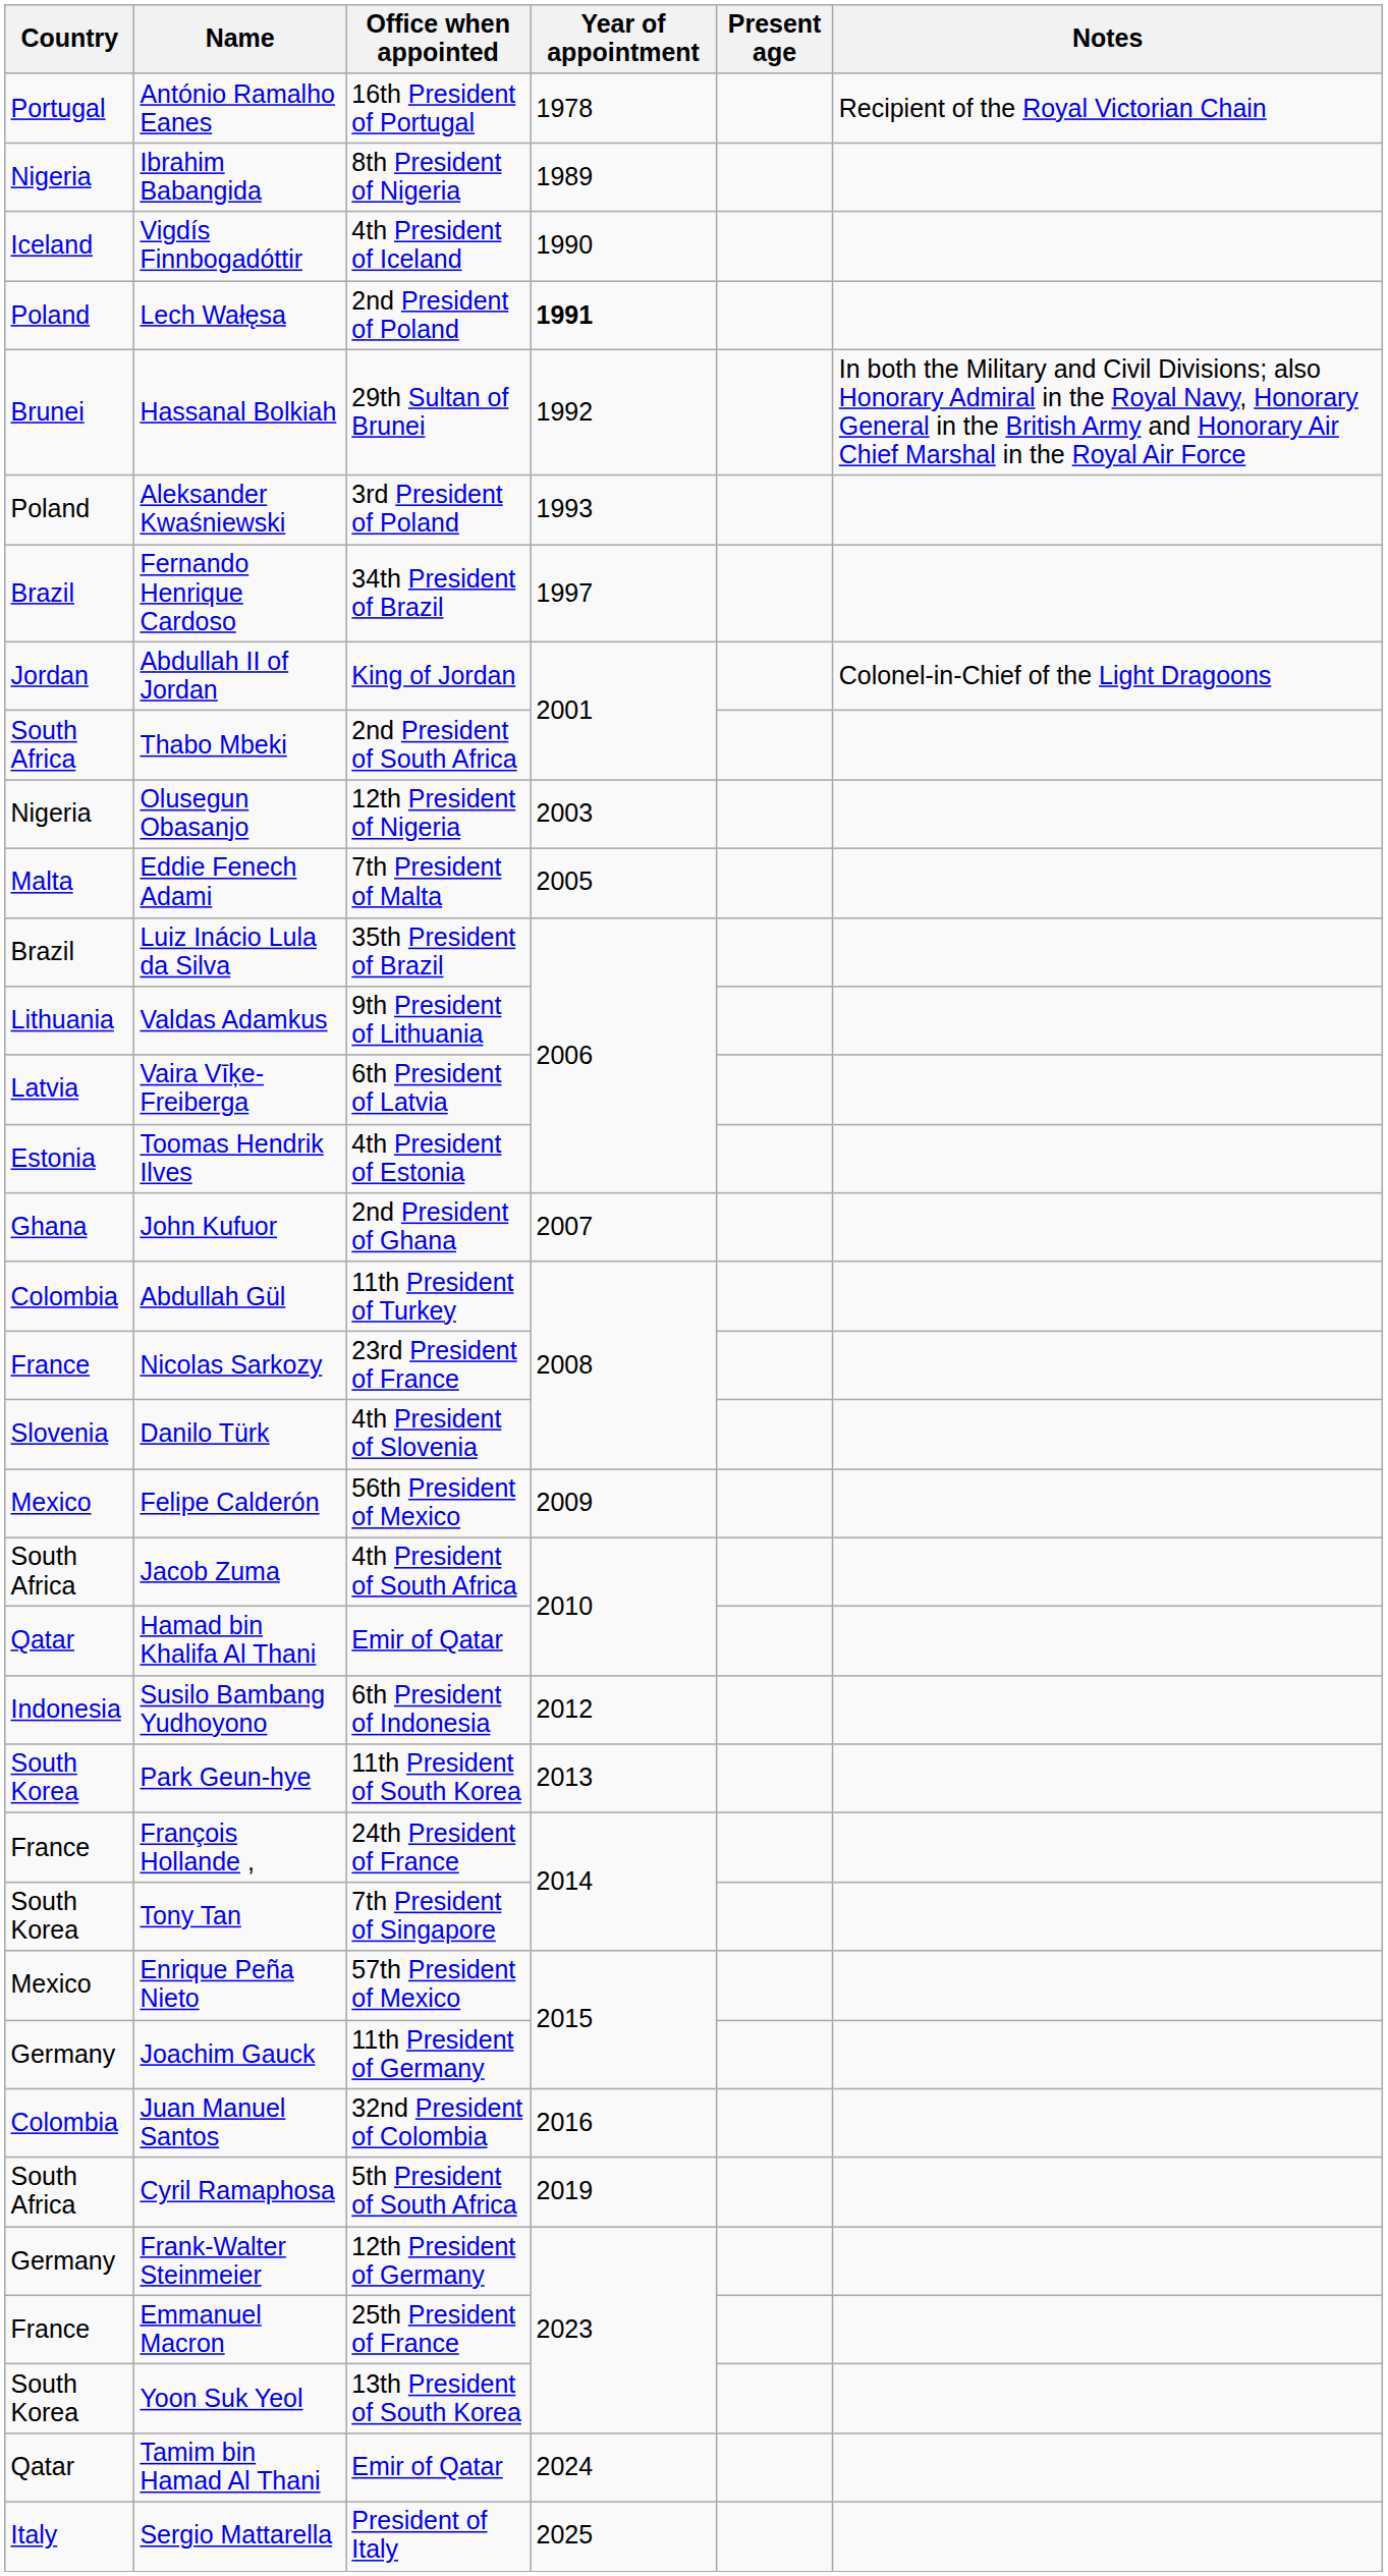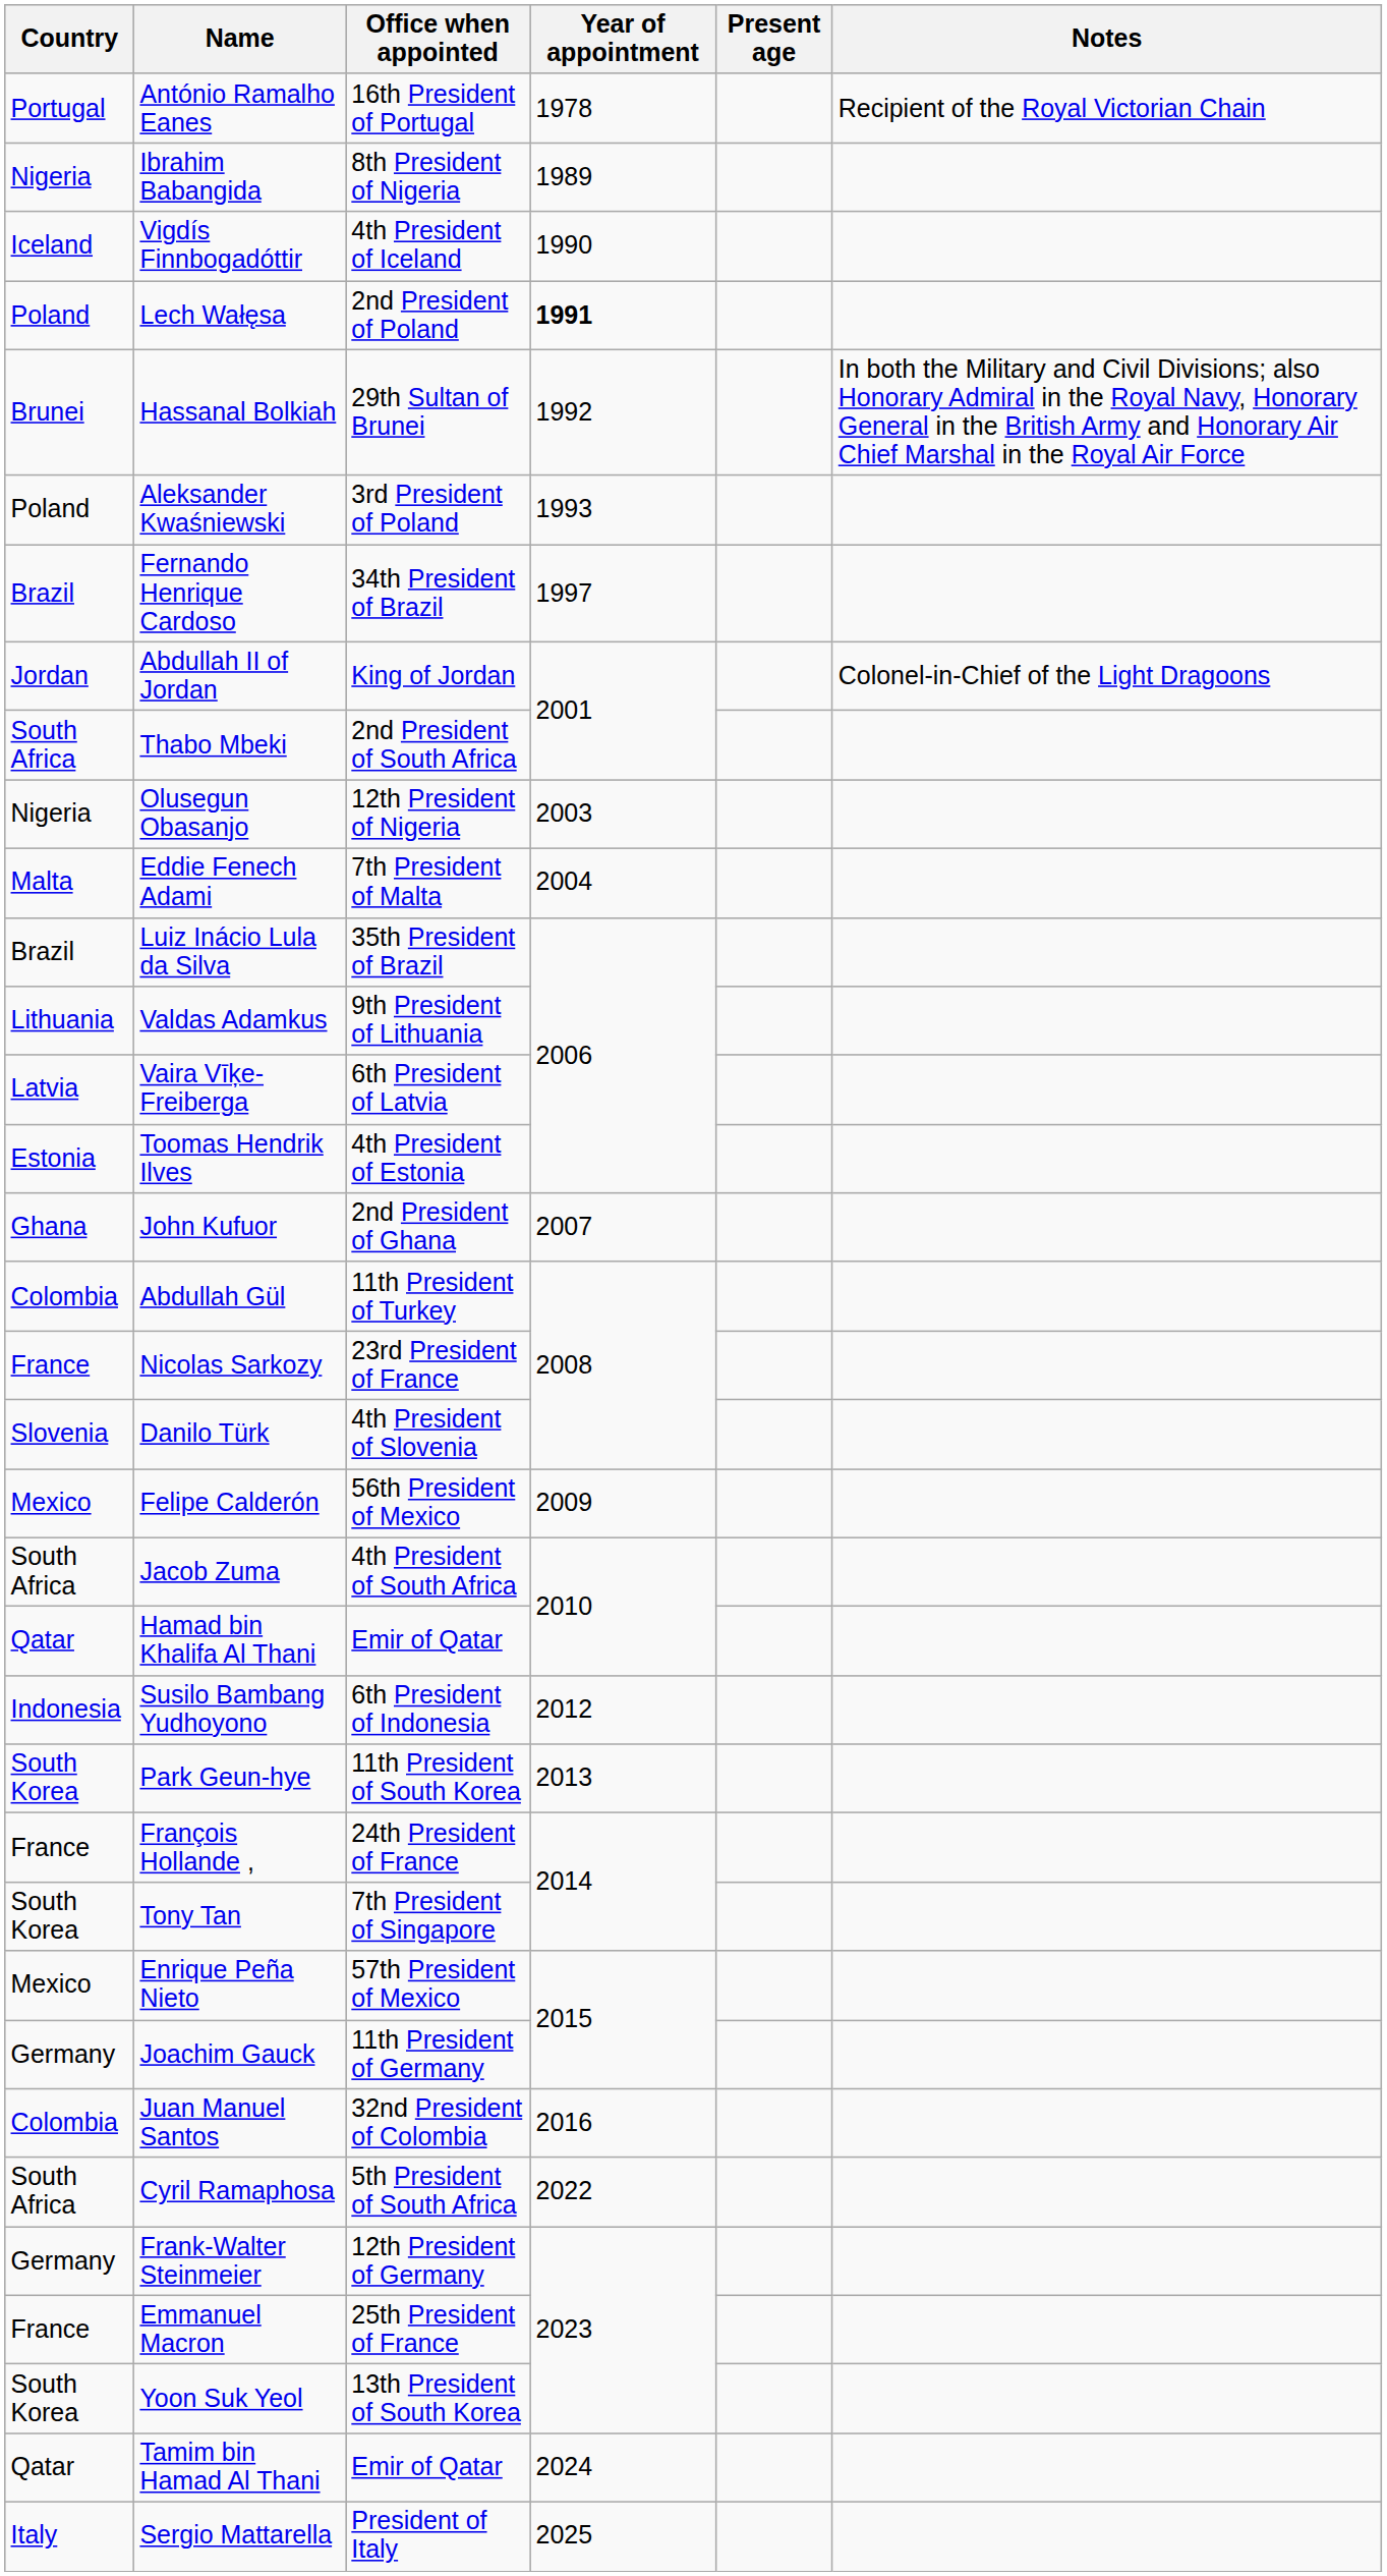 <table class="wikitable">
 <tr>
 <th>Country</th>
 <th>Name</th>
 <th>Office when appointed</th>
 <th>Year of appointment</th>
 <th><strong>Present age</strong></th>
 <th>Notes</th>
 </tr>
 <tr>
 <td><a href='#'>Portugal</a></td>
 <td><a href='#'>António Ramalho Eanes</a> </td>
 <td>16th <a href='#'>President of Portugal</a></td>
 <td>1978</td>
 <td></td>
 <td>Recipient of the <a href='#'>Royal Victorian Chain</a></td>
 </tr>
 <tr>
 <td><a href='#'>Nigeria</a></td>
 <td><a href='#'>Ibrahim Babangida</a> </td>
 <td>8th <a href='#'>President of Nigeria</a></td>
 <td>1989</td>
 <td></td>
 <td></td>
 </tr>
 <tr>
 <td><a href='#'>Iceland</a></td>
 <td><a href='#'>Vigdís Finnbogadóttir</a> </td>
 <td>4th <a href='#'>President of Iceland</a></td>
 <td>1990</td>
 <td></td>
 <td></td>
 </tr>
 <tr>
 <td><a href='#'>Poland</a></td>
 <td><a href='#'>Lech Wałęsa</a> </td>
 <td>2nd <a href='#'>President of Poland</a></td>
 <td><strong>1991</strong></td>
 <td></td>
 <td></td>
 </tr>
 <tr>
 <td><a href='#'>Brunei</a></td>
 <td><a href='#'>Hassanal Bolkiah</a> </td>
 <td>29th <a href='#'>Sultan of Brunei</a></td>
 <td>1992</td>
 <td></td>
 <td>In both the Military and Civil Divisions; also <a href='#'>Honorary Admiral</a> in the <a href='#'>Royal Navy</a>, <a href='#'>Honorary General</a> in the <a href='#'>British Army</a> and <a href='#'>Honorary Air Chief Marshal</a> in the <a href='#'>Royal Air Force</a></td>
 </tr>
 <tr>
 <td>Poland</td>
 <td><a href='#'>Aleksander Kwaśniewski</a> </td>
 <td>3rd <a href='#'>President of Poland</a></td>
 <td>1993</td>
 <td></td>
 <td></td>
 </tr>
 <tr>
 <td><a href='#'>Brazil</a></td>
 <td><a href='#'>Fernando Henrique Cardoso</a> </td>
 <td>34th <a href='#'>President of Brazil</a></td>
 <td>1997</td>
 <td></td>
 <td></td>
 </tr>
 <tr>
 <td><a href='#'>Jordan</a></td>
 <td><a href='#'>Abdullah II of Jordan</a> </td>
 <td><a href='#'>King of Jordan</a></td>
 <td rowspan="2">2001</td>
 <td></td>
 <td>Colonel-in-Chief of the <a href='#'>Light Dragoons</a></td>
 </tr>
 <tr>
 <td><a href='#'>South Africa</a></td>
 <td><a href='#'>Thabo Mbeki</a> </td>
 <td>2nd <a href='#'>President of South Africa</a></td>
 <td></td>
 <td></td>
 </tr>
 <tr>
 <td>Nigeria</td>
 <td><a href='#'>Olusegun Obasanjo</a> </td>
 <td>12th <a href='#'>President of Nigeria</a></td>
 <td>2003</td>
 <td></td>
 <td></td>
 </tr>
 <tr>
 <td><a href='#'>Malta</a></td>
 <td><a href='#'>Eddie Fenech Adami</a> </td>
 <td>7th <a href='#'>President of Malta</a></td>
-<td>2005</td>
+<td>2004</td>
 <td></td>
 <td></td>
 </tr>
 <tr>
 <td>Brazil</td>
 <td><a href='#'>Luiz Inácio Lula da Silva</a> </td>
 <td>35th <a href='#'>President of Brazil</a></td>
 <td rowspan="4">2006</td>
 <td></td>
 <td></td>
 </tr>
 <tr>
 <td><a href='#'>Lithuania</a></td>
 <td><a href='#'>Valdas Adamkus</a> </td>
 <td>9th <a href='#'>President of Lithuania</a></td>
 <td></td>
 <td></td>
 </tr>
 <tr>
 <td><a href='#'>Latvia</a></td>
 <td><a href='#'>Vaira Vīķe-Freiberga</a> </td>
 <td>6th <a href='#'>President of Latvia</a></td>
 <td></td>
 <td></td>
 </tr>
 <tr>
 <td><a href='#'>Estonia</a></td>
 <td><a href='#'>Toomas Hendrik Ilves</a> </td>
 <td>4th <a href='#'>President of Estonia</a></td>
 <td></td>
 <td></td>
 </tr>
 <tr>
 <td><a href='#'>Ghana</a></td>
 <td><a href='#'>John Kufuor</a> </td>
 <td>2nd <a href='#'>President of Ghana</a></td>
 <td>2007</td>
 <td></td>
 <td></td>
 </tr>
 <tr>
 <td><a href='#'>Colombia</a></td>
 <td><a href='#'>Abdullah Gül</a> </td>
 <td>11th <a href='#'>President of Turkey</a></td>
 <td rowspan="3">2008</td>
 <td></td>
 <td></td>
 </tr>
 <tr>
 <td><a href='#'>France</a></td>
 <td><a href='#'>Nicolas Sarkozy</a> </td>
 <td>23rd <a href='#'>President of France</a></td>
 <td></td>
 <td></td>
 </tr>
 <tr>
 <td><a href='#'>Slovenia</a></td>
 <td><a href='#'>Danilo Türk</a> </td>
 <td>4th <a href='#'>President of Slovenia</a></td>
 <td></td>
 <td></td>
 </tr>
 <tr>
 <td><a href='#'>Mexico</a></td>
 <td><a href='#'>Felipe Calderón</a> </td>
 <td>56th <a href='#'>President of Mexico</a></td>
 <td>2009</td>
 <td></td>
 <td></td>
 </tr>
 <tr>
 <td>South Africa</td>
 <td><a href='#'>Jacob Zuma</a> </td>
 <td>4th <a href='#'>President of South Africa</a></td>
 <td rowspan="2">2010</td>
 <td></td>
 <td></td>
 </tr>
 <tr>
 <td><a href='#'>Qatar</a></td>
 <td><a href='#'>Hamad bin Khalifa Al Thani</a> </td>
 <td><a href='#'>Emir of Qatar</a></td>
 <td></td>
 <td></td>
 </tr>
 <tr>
 <td><a href='#'>Indonesia</a></td>
 <td><a href='#'>Susilo Bambang Yudhoyono</a> </td>
 <td>6th <a href='#'>President of Indonesia</a></td>
 <td>2012</td>
 <td></td>
 <td></td>
 </tr>
 <tr>
 <td><a href='#'>South Korea</a></td>
 <td><a href='#'>Park Geun-hye</a> </td>
 <td>11th <a href='#'>President of South Korea</a></td>
 <td>2013</td>
 <td></td>
 <td></td>
 </tr>
 <tr>
 <td>France</td>
 <td><a href='#'>François Hollande</a> , </td>
 <td>24th <a href='#'>President of France</a></td>
 <td rowspan="2">2014</td>
 <td></td>
 <td></td>
 </tr>
 <tr>
 <td>South Korea</td>
 <td><a href='#'>Tony Tan</a> </td>
 <td>7th <a href='#'>President of Singapore</a></td>
 <td></td>
 <td></td>
 </tr>
 <tr>
 <td>Mexico</td>
 <td><a href='#'>Enrique Peña Nieto</a> </td>
 <td>57th <a href='#'>President of Mexico</a></td>
 <td rowspan="2">2015</td>
 <td></td>
 <td></td>
 </tr>
 <tr>
 <td>Germany</td>
 <td><a href='#'>Joachim Gauck</a> </td>
 <td>11th <a href='#'>President of Germany</a></td>
 <td></td>
 <td></td>
 </tr>
 <tr>
 <td><a href='#'>Colombia</a></td>
 <td><a href='#'>Juan Manuel Santos</a> </td>
 <td>32nd <a href='#'>President of Colombia</a></td>
 <td>2016</td>
 <td></td>
 <td></td>
 </tr>
 <tr>
 <td>South Africa</td>
 <td><a href='#'>Cyril Ramaphosa</a> </td>
 <td>5th <a href='#'>President of South Africa</a></td>
-<td>2019</td>
+<td>2022</td>
 <td></td>
 <td></td>
 </tr>
 <tr>
 <td>Germany</td>
 <td><a href='#'>Frank-Walter Steinmeier</a> </td>
 <td>12th <a href='#'>President of Germany</a></td>
 <td rowspan="3">2023</td>
 <td></td>
 <td></td>
 </tr>
 <tr>
 <td>France</td>
 <td><a href='#'>Emmanuel Macron</a> </td>
 <td>25th <a href='#'>President of France</a></td>
 <td></td>
 <td></td>
 </tr>
 <tr>
 <td>South Korea</td>
 <td><a href='#'>Yoon Suk Yeol</a> </td>
 <td>13th <a href='#'>President of South Korea</a></td>
 <td></td>
 <td></td>
 </tr>
 <tr>
 <td>Qatar</td>
 <td><a href='#'>Tamim bin Hamad Al Thani</a> </td>
 <td><a href='#'>Emir of Qatar</a></td>
 <td>2024</td>
 <td></td>
 <td></td>
 </tr>
 <tr>
 <td><a href='#'>Italy</a></td>
 <td><a href='#'>Sergio Mattarella</a> </td>
 <td><a href='#'>President of Italy</a></td>
 <td>2025</td>
 <td></td>
 <td></td>
 </tr>
 </table>
